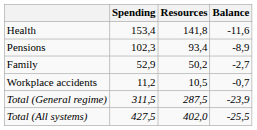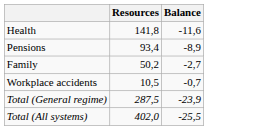 <table class=wikitable>
 <tr>
 <th></th>
-<th>Spending</th>
 <th>Resources</th>
 <th>Balance</th>
 </tr>
 <tr>
 <td>Health</td>
-<td align=right>153,4</td>
 <td align=right>141,8</td>
 <td align=right>-11,6</td>
 </tr>
 <tr>
 <td>Pensions</td>
-<td align=right>102,3</td>
 <td align=right>93,4</td>
 <td align=right>-8,9</td>
 </tr>
 <tr>
 <td>Family</td>
-<td align=right>52,9</td>
 <td align=right>50,2</td>
 <td align=right>-2,7</td>
 </tr>
 <tr>
 <td>Workplace accidents</td>
-<td align=right>11,2</td>
 <td align=right>10,5</td>
 <td align=right>-0,7</td>
 </tr>
 <tr>
 <td><em>Total (General regime)</em></td>
-<td align=right><em>311,5</em></td>
 <td align=right><em>287,5</em></td>
 <td align=right><em>-23,9</em></td>
 </tr>
 <tr>
 <td><em>Total (All systems)</em></td>
-<td align=right><em>427,5</em></td>
 <td align=right><em>402,0</em></td>
 <td align=right><em>-25,5</em></td>
 </tr>
 </table>
